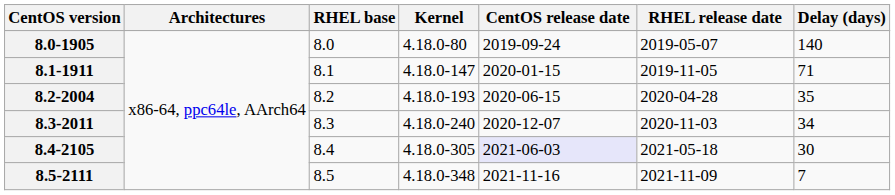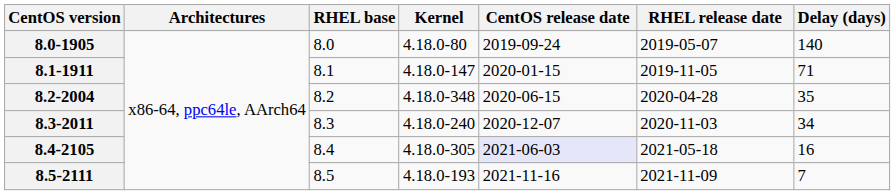 <table class="wikitable collapsible collapsed sortable">
 <tr>
 <th scope="col">CentOS version</th>
 <th scope="col">Architectures</th>
 <th scope="col">RHEL base</th>
 <th scope="col">Kernel</th>
 <th scope="col" style="min-width: 9em;">CentOS release date</th>
 <th scope="col" style="min-width: 9em;">RHEL release date</th>
 <th scope="col">Delay (days)</th>
 </tr>
 <tr>
 </tr>
 <tr>
 <th scope="row">8.0-1905</th>
 <td rowspan="6">x86-64, <a href='#'>ppc64le</a>, AArch64</td>
 <td>8.0</td>
 <td>4.18.0-80</td>
 <td>2019-09-24</td>
 <td>2019-05-07</td>
 <td>140</td>
 </tr>
 <tr>
 <th scope="row">8.1-1911</th>
 <td>8.1</td>
 <td>4.18.0-147</td>
 <td>2020-01-15</td>
 <td>2019-11-05</td>
 <td>71</td>
 </tr>
 <tr>
 <th scope="row">8.2-2004</th>
 <td>8.2</td>
-<td>4.18.0-193</td>
+<td>4.18.0-348</td>
 <td>2020-06-15</td>
 <td>2020-04-28</td>
 <td>35</td>
 </tr>
 <tr>
 <th scope="row">8.3-2011</th>
 <td>8.3</td>
 <td>4.18.0-240</td>
 <td>2020-12-07</td>
 <td>2020-11-03</td>
 <td>34</td>
 </tr>
 <tr>
 <th scope="row">8.4-2105</th>
 <td>8.4</td>
 <td>4.18.0-305</td>
 <td style="background: lavender;">2021-06-03</td>
 <td>2021-05-18</td>
-<td>30</td>
+<td>16</td>
 </tr>
 <tr>
 <th scope="row">8.5-2111</th>
 <td>8.5</td>
-<td>4.18.0-348</td>
+<td>4.18.0-193</td>
 <td>2021-11-16</td>
 <td>2021-11-09</td>
 <td>7</td>
 </tr>
 </table>
